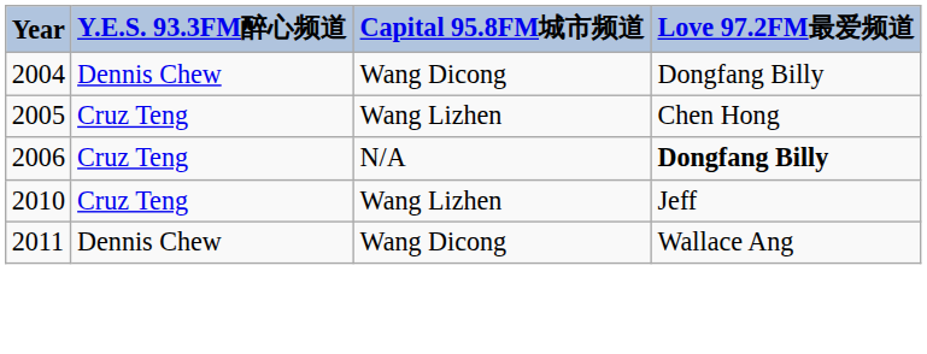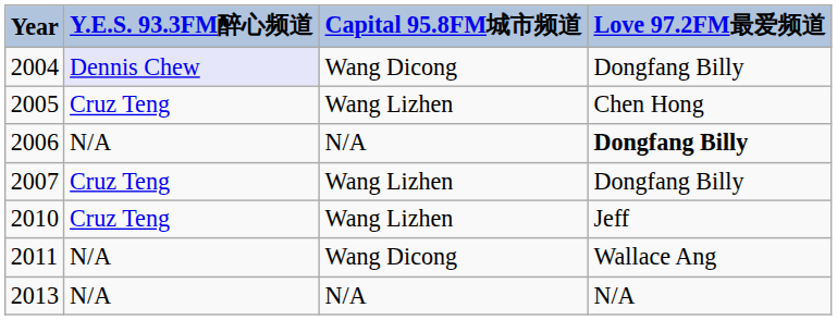 <table class="wikitable">
 <tr>
 <th style="background:#B0C4DE;">Year</th>
 <th style="background:#B0C4DE;"><a href='#'>Y.E.S. 93.3FM</a>醉心频道</th>
 <th style="background:#B0C4DE;"><a href='#'>Capital 95.8FM</a>城市频道</th>
 <th style="background:#B0C4DE;"><a href='#'>Love 97.2FM</a>最爱频道</th>
 </tr>
 <tr>
 <td>2004</td>
-<td><a href='#'>Dennis Chew</a></td>
+<td style="background: lavender;"><a href='#'>Dennis Chew</a></td>
 <td>Wang Dicong</td>
 <td>Dongfang Billy</td>
 </tr>
 <tr>
 <td>2005</td>
 <td><a href='#'>Cruz Teng</a></td>
 <td>Wang Lizhen</td>
 <td>Chen Hong</td>
 </tr>
 <tr>
 <td>2006</td>
-<td><a href='#'>Cruz Teng</a></td>
+<td>N/A</td>
 <td>N/A</td>
 <td><strong>Dongfang Billy</strong></td>
+</tr>
+<tr>
+<td>2007</td>
+<td><a href='#'>Cruz Teng</a></td>
+<td>Wang Lizhen</td>
+<td>Dongfang Billy</td>
 </tr>
 <tr>
 <td>2010</td>
 <td><a href='#'>Cruz Teng</a></td>
 <td>Wang Lizhen</td>
 <td>Jeff</td>
 </tr>
 <tr>
 <td>2011</td>
-<td>Dennis Chew</td>
+<td>N/A</td>
 <td>Wang Dicong</td>
 <td>Wallace Ang</td>
 </tr>
+<tr>
+<td>2013</td>
+<td>N/A</td>
+<td>N/A</td>
+<td>N/A</td>
+</tr>
 </table>
